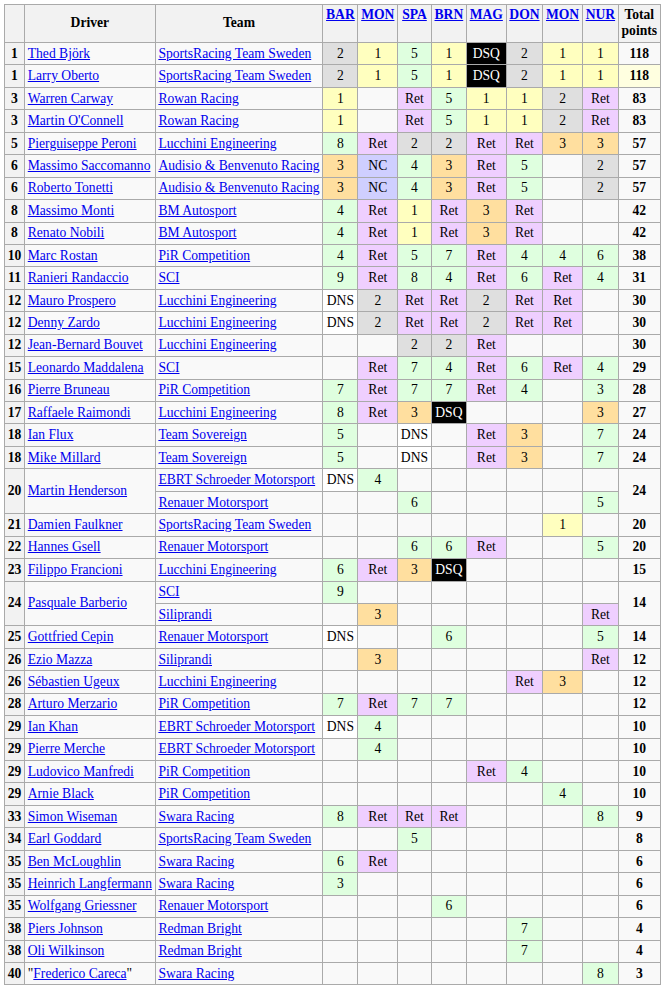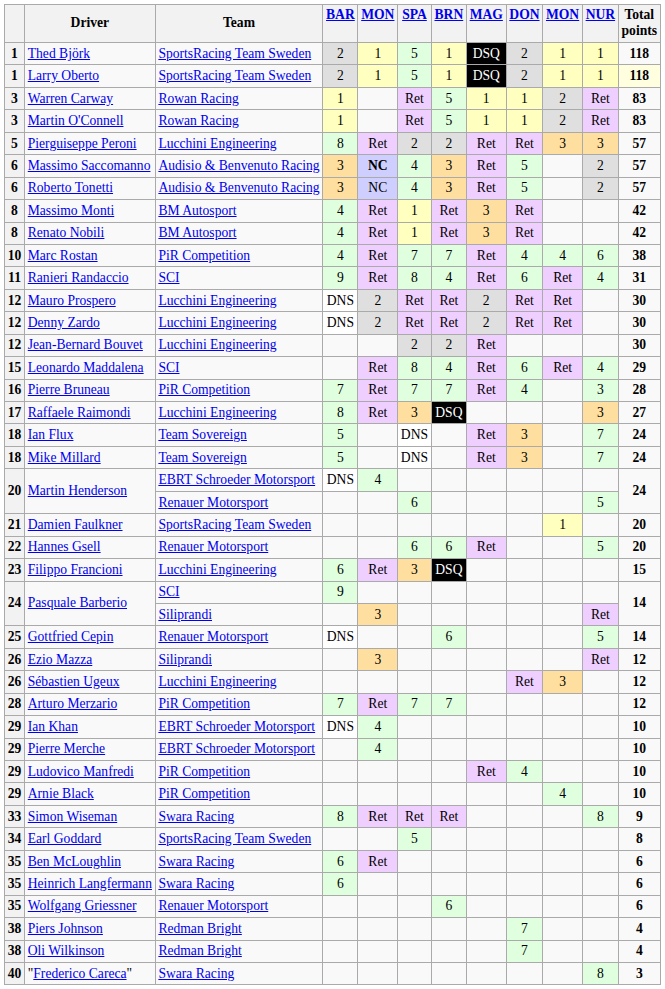 <table class="wikitable" style="font-size: 85%; text-align:center;">
 <tr valign="top">
 <th valign=middle></th>
 <th valign=middle>Driver</th>
 <th valign=middle>Team</th>
 <th><a href='#'>BAR</a><br></th>
 <th><a href='#'>MON</a><br></th>
 <th><a href='#'>SPA</a><br></th>
 <th><a href='#'>BRN</a><br></th>
 <th><a href='#'>MAG</a><br></th>
 <th><a href='#'>DON</a><br></th>
 <th><a href='#'>MON</a><br></th>
 <th><a href='#'>NUR</a><br></th>
 <th valign=middle>Total<br>points</th>
 </tr>
 <tr>
 <th>1</th>
 <td align=left> <a href='#'>Thed Björk</a></td>
 <td align=left> <a href='#'>SportsRacing Team Sweden</a></td>
 <td style="background:#DFDFDF;">2</td>
 <td style="background:#FFFFBF;">1</td>
 <td style="background:#DFFFDF;">5</td>
 <td style="background:#FFFFBF;">1</td>
 <td style="background-color:#000000; color:white">DSQ</td>
 <td style="background:#DFDFDF;">2</td>
 <td style="background:#FFFFBF;">1</td>
 <td style="background:#FFFFBF;">1</td>
 <td><strong>118</strong></td>
 </tr>
 <tr>
 <th>1</th>
 <td align=left> <a href='#'>Larry Oberto</a></td>
 <td align=left> <a href='#'>SportsRacing Team Sweden</a></td>
 <td style="background:#DFDFDF;">2</td>
 <td style="background:#FFFFBF;">1</td>
 <td style="background:#DFFFDF;">5</td>
 <td style="background:#FFFFBF;">1</td>
 <td style="background-color:#000000; color:white">DSQ</td>
 <td style="background:#DFDFDF;">2</td>
 <td style="background:#FFFFBF;">1</td>
 <td style="background:#FFFFBF;">1</td>
 <td style="background: lightyellow;"><strong>118</strong></td>
 </tr>
 <tr>
 <th>3</th>
 <td align=left> <a href='#'>Warren Carway</a></td>
 <td align=left> <a href='#'>Rowan Racing</a></td>
 <td style="background:#FFFFBF;">1</td>
 <td></td>
 <td style="background:#EFCFFF;">Ret</td>
 <td style="background:#DFFFDF;">5</td>
 <td style="background:#FFFFBF;">1</td>
 <td style="background:#FFFFBF;">1</td>
 <td style="background:#DFDFDF;">2</td>
 <td style="background:#EFCFFF;">Ret</td>
 <td><strong>83</strong></td>
 </tr>
 <tr>
 <th>3</th>
 <td align=left> <a href='#'>Martin O'Connell</a></td>
 <td align=left> <a href='#'>Rowan Racing</a></td>
 <td style="background:#FFFFBF;">1</td>
 <td></td>
 <td style="background:#EFCFFF;">Ret</td>
 <td style="background:#DFFFDF;">5</td>
 <td style="background:#FFFFBF;">1</td>
 <td style="background:#FFFFBF;">1</td>
 <td style="background:#DFDFDF;">2</td>
 <td style="background:#EFCFFF;">Ret</td>
 <td><strong>83</strong></td>
 </tr>
 <tr>
 <th>5</th>
 <td align=left> <a href='#'>Pierguiseppe Peroni</a></td>
 <td align=left> <a href='#'>Lucchini Engineering</a></td>
 <td style="background:#DFFFDF;">8</td>
 <td style="background:#EFCFFF;">Ret</td>
 <td style="background:#DFDFDF;">2</td>
 <td style="background:#DFDFDF;">2</td>
 <td style="background:#EFCFFF;">Ret</td>
 <td style="background:#EFCFFF;">Ret</td>
 <td style="background:#FFDF9F;">3</td>
 <td style="background:#FFDF9F;">3</td>
 <td><strong>57</strong></td>
 </tr>
 <tr>
 <th>6</th>
 <td align=left> <a href='#'>Massimo Saccomanno</a></td>
 <td align=left> <a href='#'>Audisio & Benvenuto Racing</a></td>
 <td style="background:#FFDF9F;">3</td>
-<td style="background:#CFCFFF;">NC</td>
+<td style="background:#CFCFFF;"><strong>NC</strong></td>
 <td style="background:#DFFFDF;">4</td>
 <td style="background:#FFDF9F;">3</td>
 <td style="background:#EFCFFF;">Ret</td>
 <td style="background:#DFFFDF;">5</td>
 <td></td>
 <td style="background:#DFDFDF;">2</td>
 <td><strong>57</strong></td>
 </tr>
 <tr>
 <th>6</th>
 <td align=left> <a href='#'>Roberto Tonetti</a></td>
 <td align=left> <a href='#'>Audisio & Benvenuto Racing</a></td>
 <td style="background:#FFDF9F;">3</td>
 <td style="background:#CFCFFF;">NC</td>
 <td style="background:#DFFFDF;">4</td>
 <td style="background:#FFDF9F;">3</td>
 <td style="background:#EFCFFF;">Ret</td>
 <td style="background:#DFFFDF;">5</td>
 <td></td>
 <td style="background:#DFDFDF;">2</td>
 <td><strong>57</strong></td>
 </tr>
 <tr>
 <th>8</th>
 <td align=left> <a href='#'>Massimo Monti</a></td>
 <td align=left> <a href='#'>BM Autosport</a></td>
 <td style="background:#DFFFDF;">4</td>
 <td style="background:#EFCFFF;">Ret</td>
 <td style="background:#FFFFBF;">1</td>
 <td style="background:#EFCFFF;">Ret</td>
 <td style="background:#FFDF9F;">3</td>
 <td style="background:#EFCFFF;">Ret</td>
 <td></td>
 <td></td>
 <td><strong>42</strong></td>
 </tr>
 <tr>
 <th>8</th>
 <td align=left> <a href='#'>Renato Nobili</a></td>
 <td align=left> <a href='#'>BM Autosport</a></td>
 <td style="background:#DFFFDF;">4</td>
 <td style="background:#EFCFFF;">Ret</td>
 <td style="background:#FFFFBF;">1</td>
 <td style="background:#EFCFFF;">Ret</td>
 <td style="background:#FFDF9F;">3</td>
 <td style="background:#EFCFFF;">Ret</td>
 <td></td>
 <td></td>
 <td><strong>42</strong></td>
 </tr>
 <tr>
 <th>10</th>
 <td align=left> <a href='#'>Marc Rostan</a></td>
 <td align=left> <a href='#'>PiR Competition</a></td>
 <td style="background:#DFFFDF;">4</td>
 <td style="background:#EFCFFF;">Ret</td>
-<td style="background:#DFFFDF;">5</td>
+<td style="background:#DFFFDF;">7</td>
 <td style="background:#DFFFDF;">7</td>
 <td style="background:#EFCFFF;">Ret</td>
 <td style="background:#DFFFDF;">4</td>
 <td style="background:#DFFFDF;">4</td>
 <td style="background:#DFFFDF;">6</td>
 <td><strong>38</strong></td>
 </tr>
 <tr>
 <th>11</th>
 <td align=left> <a href='#'>Ranieri Randaccio</a></td>
 <td align=left> <a href='#'>SCI</a></td>
 <td style="background:#DFFFDF;">9</td>
 <td style="background:#EFCFFF;">Ret</td>
 <td style="background:#DFFFDF;">8</td>
 <td style="background:#DFFFDF;">4</td>
 <td style="background:#EFCFFF;">Ret</td>
 <td style="background:#DFFFDF;">6</td>
 <td style="background:#EFCFFF;">Ret</td>
 <td style="background:#DFFFDF;">4</td>
 <td><strong>31</strong></td>
 </tr>
 <tr>
 <th>12</th>
 <td align=left> <a href='#'>Mauro Prospero</a></td>
 <td align=left> <a href='#'>Lucchini Engineering</a></td>
 <td style="background:#FFFFFF;">DNS</td>
 <td style="background:#DFDFDF;">2</td>
 <td style="background:#EFCFFF;">Ret</td>
 <td style="background:#EFCFFF;">Ret</td>
 <td style="background:#DFDFDF;">2</td>
 <td style="background:#EFCFFF;">Ret</td>
 <td style="background:#EFCFFF;">Ret</td>
 <td></td>
 <td><strong>30</strong></td>
 </tr>
 <tr>
 <th>12</th>
 <td align=left> <a href='#'>Denny Zardo</a></td>
 <td align=left> <a href='#'>Lucchini Engineering</a></td>
 <td style="background:#FFFFFF;">DNS</td>
 <td style="background:#DFDFDF;">2</td>
 <td style="background:#EFCFFF;">Ret</td>
 <td style="background:#EFCFFF;">Ret</td>
 <td style="background:#DFDFDF;">2</td>
 <td style="background:#EFCFFF;">Ret</td>
 <td style="background:#EFCFFF;">Ret</td>
 <td></td>
 <td><strong>30</strong></td>
 </tr>
 <tr>
 <th>12</th>
 <td align=left> <a href='#'>Jean-Bernard Bouvet</a></td>
 <td align=left> <a href='#'>Lucchini Engineering</a></td>
 <td></td>
 <td></td>
 <td style="background:#DFDFDF;">2</td>
 <td style="background:#DFDFDF;">2</td>
 <td style="background:#EFCFFF;">Ret</td>
 <td></td>
 <td></td>
 <td></td>
 <td><strong>30</strong></td>
 </tr>
 <tr>
 <th>15</th>
 <td align=left> <a href='#'>Leonardo Maddalena</a></td>
 <td align=left> <a href='#'>SCI</a></td>
 <td></td>
 <td style="background:#EFCFFF;">Ret</td>
-<td style="background:#DFFFDF;">7</td>
+<td style="background:#DFFFDF;">8</td>
 <td style="background:#DFFFDF;">4</td>
 <td style="background:#EFCFFF;">Ret</td>
 <td style="background:#DFFFDF;">6</td>
 <td style="background:#EFCFFF;">Ret</td>
 <td style="background:#DFFFDF;">4</td>
 <td><strong>29</strong></td>
 </tr>
 <tr>
 <th>16</th>
 <td align=left> <a href='#'>Pierre Bruneau</a></td>
 <td align=left> <a href='#'>PiR Competition</a></td>
 <td style="background:#DFFFDF;">7</td>
 <td style="background:#EFCFFF;">Ret</td>
 <td style="background:#DFFFDF;">7</td>
 <td style="background:#DFFFDF;">7</td>
 <td style="background:#EFCFFF;">Ret</td>
 <td style="background:#DFFFDF;">4</td>
 <td></td>
 <td style="background:#DFFFDF;">3</td>
 <td><strong>28</strong></td>
 </tr>
 <tr>
 <th>17</th>
 <td align=left> <a href='#'>Raffaele Raimondi</a></td>
 <td align=left> <a href='#'>Lucchini Engineering</a></td>
 <td style="background:#DFFFDF;">8</td>
 <td style="background:#EFCFFF;">Ret</td>
 <td style="background:#FFDF9F;">3</td>
 <td style="background-color:#000000; color:white">DSQ</td>
 <td></td>
 <td></td>
 <td></td>
 <td style="background:#FFDF9F;">3</td>
 <td><strong>27</strong></td>
 </tr>
 <tr>
 <th>18</th>
 <td align=left> <a href='#'>Ian Flux</a></td>
 <td align=left> <a href='#'>Team Sovereign</a></td>
 <td style="background:#DFFFDF;">5</td>
 <td></td>
 <td style="background:#FFFFFF;">DNS</td>
 <td></td>
 <td style="background:#EFCFFF;">Ret</td>
 <td style="background:#FFDF9F;">3</td>
 <td></td>
 <td style="background:#DFFFDF;">7</td>
 <td><strong>24</strong></td>
 </tr>
 <tr>
 <th>18</th>
 <td align=left> <a href='#'>Mike Millard</a></td>
 <td align=left> <a href='#'>Team Sovereign</a></td>
 <td style="background:#DFFFDF;">5</td>
 <td></td>
 <td style="background:#FFFFFF;">DNS</td>
 <td></td>
 <td style="background:#EFCFFF;">Ret</td>
 <td style="background:#FFDF9F;">3</td>
 <td></td>
 <td style="background:#DFFFDF;">7</td>
 <td><strong>24</strong></td>
 </tr>
 <tr>
 <th rowspan=2>20</th>
 <td rowspan=2 align=left> <a href='#'>Martin Henderson</a></td>
 <td align=left> <a href='#'>EBRT Schroeder Motorsport</a></td>
 <td style="background:#FFFFFF;">DNS</td>
 <td style="background:#DFFFDF;">4</td>
 <td></td>
 <td></td>
 <td></td>
 <td></td>
 <td></td>
 <td></td>
 <td rowspan=2><strong>24</strong></td>
 </tr>
 <tr>
 <td align=left> <a href='#'>Renauer Motorsport</a></td>
 <td></td>
 <td></td>
 <td style="background:#DFFFDF;">6</td>
 <td></td>
 <td></td>
 <td></td>
 <td></td>
 <td style="background:#DFFFDF;">5</td>
 </tr>
 <tr>
 <th>21</th>
 <td align=left> <a href='#'>Damien Faulkner</a></td>
 <td align=left> <a href='#'>SportsRacing Team Sweden</a></td>
 <td></td>
 <td></td>
 <td></td>
 <td></td>
 <td></td>
 <td></td>
 <td style="background:#FFFFBF;">1</td>
 <td></td>
 <td><strong>20</strong></td>
 </tr>
 <tr>
 <th>22</th>
 <td align=left> <a href='#'>Hannes Gsell</a></td>
 <td align=left> <a href='#'>Renauer Motorsport</a></td>
 <td></td>
 <td></td>
 <td style="background:#DFFFDF;">6</td>
 <td style="background:#DFFFDF;">6</td>
 <td style="background:#EFCFFF;">Ret</td>
 <td></td>
 <td></td>
 <td style="background:#DFFFDF;">5</td>
 <td><strong>20</strong></td>
 </tr>
 <tr>
 <th>23</th>
 <td align=left> <a href='#'>Filippo Francioni</a></td>
 <td align=left> <a href='#'>Lucchini Engineering</a></td>
 <td style="background:#DFFFDF;">6</td>
 <td style="background:#EFCFFF;">Ret</td>
 <td style="background:#FFDF9F;">3</td>
 <td style="background-color:#000000; color:white">DSQ</td>
 <td></td>
 <td></td>
 <td></td>
 <td></td>
 <td><strong>15</strong></td>
 </tr>
 <tr>
 <th rowspan=2>24</th>
 <td rowspan=2 align=left> <a href='#'>Pasquale Barberio</a></td>
 <td align=left> <a href='#'>SCI</a></td>
 <td style="background:#DFFFDF;">9</td>
 <td></td>
 <td></td>
 <td></td>
 <td></td>
 <td></td>
 <td></td>
 <td></td>
 <td rowspan=2><strong>14</strong></td>
 </tr>
 <tr>
 <td align=left> <a href='#'>Siliprandi</a></td>
 <td></td>
 <td style="background:#FFDF9F;">3</td>
 <td></td>
 <td></td>
 <td></td>
 <td></td>
 <td></td>
 <td style="background:#EFCFFF;">Ret</td>
 </tr>
 <tr>
 <th>25</th>
 <td align=left> <a href='#'>Gottfried Cepin</a></td>
 <td align=left> <a href='#'>Renauer Motorsport</a></td>
 <td style="background:#FFFFFF;">DNS</td>
 <td></td>
 <td></td>
 <td style="background:#DFFFDF;">6</td>
 <td></td>
 <td></td>
 <td></td>
 <td style="background:#DFFFDF;">5</td>
 <td><strong>14</strong></td>
 </tr>
 <tr>
 <th>26</th>
 <td align=left> <a href='#'>Ezio Mazza</a></td>
 <td align=left> <a href='#'>Siliprandi</a></td>
 <td></td>
 <td style="background:#FFDF9F;">3</td>
 <td></td>
 <td></td>
 <td></td>
 <td></td>
 <td></td>
 <td style="background:#EFCFFF;">Ret</td>
 <td><strong>12</strong></td>
 </tr>
 <tr>
 <th>26</th>
 <td align=left> <a href='#'>Sébastien Ugeux</a></td>
 <td align=left> <a href='#'>Lucchini Engineering</a></td>
 <td></td>
 <td></td>
 <td></td>
 <td></td>
 <td></td>
 <td style="background:#EFCFFF;">Ret</td>
 <td style="background:#FFDF9F;">3</td>
 <td></td>
 <td><strong>12</strong></td>
 </tr>
 <tr>
 <th>28</th>
 <td align=left> <a href='#'>Arturo Merzario</a></td>
 <td align=left> <a href='#'>PiR Competition</a></td>
 <td style="background:#DFFFDF;">7</td>
 <td style="background:#EFCFFF;">Ret</td>
 <td style="background:#DFFFDF;">7</td>
 <td style="background:#DFFFDF;">7</td>
 <td></td>
 <td></td>
 <td></td>
 <td></td>
 <td><strong>12</strong></td>
 </tr>
 <tr>
 <th>29</th>
 <td align=left> <a href='#'>Ian Khan</a></td>
 <td align=left> <a href='#'>EBRT Schroeder Motorsport</a></td>
 <td style="background:#FFFFFF;">DNS</td>
 <td style="background:#DFFFDF;">4</td>
 <td></td>
 <td></td>
 <td></td>
 <td></td>
 <td></td>
 <td></td>
 <td><strong>10</strong></td>
 </tr>
 <tr>
 <th>29</th>
 <td align=left> <a href='#'>Pierre Merche</a></td>
 <td align=left> <a href='#'>EBRT Schroeder Motorsport</a></td>
 <td></td>
 <td style="background:#DFFFDF;">4</td>
 <td></td>
 <td></td>
 <td></td>
 <td></td>
 <td></td>
 <td></td>
 <td><strong>10</strong></td>
 </tr>
 <tr>
 <th>29</th>
 <td align=left> <a href='#'>Ludovico Manfredi</a></td>
 <td align=left> <a href='#'>PiR Competition</a></td>
 <td></td>
 <td></td>
 <td></td>
 <td></td>
 <td style="background:#EFCFFF;">Ret</td>
 <td style="background:#DFFFDF;">4</td>
 <td></td>
 <td></td>
 <td><strong>10</strong></td>
 </tr>
 <tr>
 <th>29</th>
 <td align=left> <a href='#'>Arnie Black</a></td>
 <td align=left> <a href='#'>PiR Competition</a></td>
 <td></td>
 <td></td>
 <td></td>
 <td></td>
 <td></td>
 <td></td>
 <td style="background:#DFFFDF;">4</td>
 <td></td>
 <td><strong>10</strong></td>
 </tr>
 <tr>
 <th>33</th>
 <td align=left> <a href='#'>Simon Wiseman</a></td>
 <td align=left> <a href='#'>Swara Racing</a></td>
 <td style="background:#DFFFDF;">8</td>
 <td style="background:#EFCFFF;">Ret</td>
 <td style="background:#EFCFFF;">Ret</td>
 <td style="background:#EFCFFF;">Ret</td>
 <td></td>
 <td></td>
 <td></td>
 <td style="background:#DFFFDF;">8</td>
 <td><strong>9</strong></td>
 </tr>
 <tr>
 <th>34</th>
 <td align=left> <a href='#'>Earl Goddard</a></td>
 <td align=left> <a href='#'>SportsRacing Team Sweden</a></td>
 <td></td>
 <td></td>
 <td style="background:#DFFFDF;">5</td>
 <td></td>
 <td></td>
 <td></td>
 <td></td>
 <td></td>
 <td><strong>8</strong></td>
 </tr>
 <tr>
 <th>35</th>
 <td align=left> <a href='#'>Ben McLoughlin</a></td>
 <td align=left> <a href='#'>Swara Racing</a></td>
 <td style="background:#DFFFDF;">6</td>
 <td style="background:#EFCFFF;">Ret</td>
 <td></td>
 <td></td>
 <td></td>
 <td></td>
 <td></td>
 <td></td>
 <td><strong>6</strong></td>
 </tr>
 <tr>
 <th>35</th>
 <td align=left> <a href='#'>Heinrich Langfermann</a></td>
 <td align=left> <a href='#'>Swara Racing</a></td>
-<td style="background:#DFFFDF;">3</td>
+<td style="background:#DFFFDF;">6</td>
 <td></td>
 <td></td>
 <td></td>
 <td></td>
 <td></td>
 <td></td>
 <td></td>
 <td><strong>6</strong></td>
 </tr>
 <tr>
 <th>35</th>
 <td align=left> <a href='#'>Wolfgang Griessner</a></td>
 <td align=left> <a href='#'>Renauer Motorsport</a></td>
 <td></td>
 <td></td>
 <td></td>
 <td style="background:#DFFFDF;">6</td>
 <td></td>
 <td></td>
 <td></td>
 <td></td>
 <td><strong>6</strong></td>
 </tr>
 <tr>
 <th>38</th>
 <td align=left> <a href='#'>Piers Johnson</a></td>
 <td align=left> <a href='#'>Redman Bright</a></td>
 <td></td>
 <td></td>
 <td></td>
 <td></td>
 <td></td>
 <td style="background:#DFFFDF;">7</td>
 <td></td>
 <td></td>
 <td><strong>4</strong></td>
 </tr>
 <tr>
 <th>38</th>
 <td align=left> <a href='#'>Oli Wilkinson</a></td>
 <td align=left> <a href='#'>Redman Bright</a></td>
 <td></td>
 <td></td>
 <td></td>
 <td></td>
 <td></td>
 <td style="background:#DFFFDF;">7</td>
 <td></td>
 <td></td>
 <td><strong>4</strong></td>
 </tr>
 <tr>
 <th>40</th>
 <td align=left> "<a href='#'>Frederico Careca</a>"</td>
 <td align=left> <a href='#'>Swara Racing</a></td>
 <td></td>
 <td></td>
 <td></td>
 <td></td>
 <td></td>
 <td></td>
 <td></td>
 <td style="background:#DFFFDF;">8</td>
 <td><strong>3</strong></td>
 </tr>
 <tr>
 </tr>
 </table>
